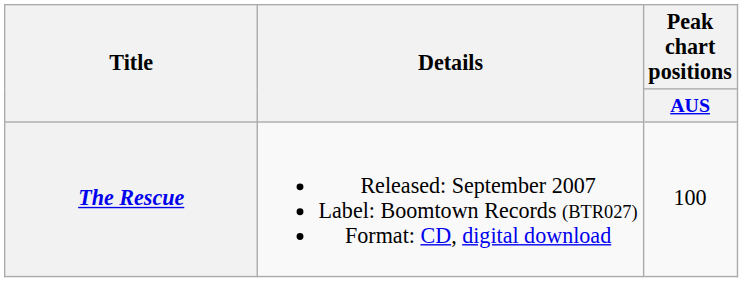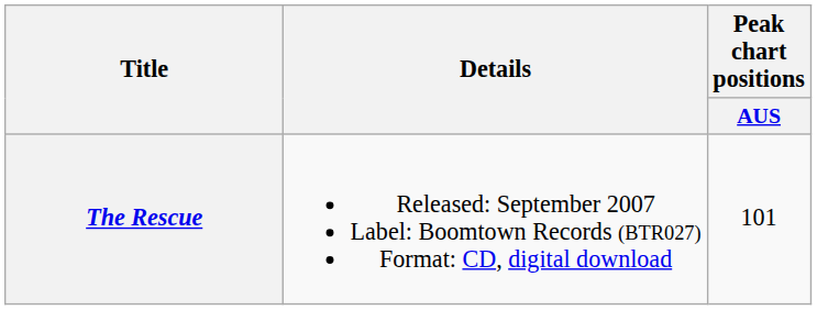 <table class="wikitable plainrowheaders" style="text-align:center;" border="1">
 <tr>
 <th scope="col" rowspan="2" style="width:11em;">Title</th>
 <th scope="col" rowspan="2" style="width:17em;">Details</th>
 <th scope="col" colspan="1">Peak chart positions</th>
 </tr>
 <tr>
 <th scope="col" style="width:3em;font-size:90%;"><a href='#'>AUS</a><br></th>
 </tr>
 <tr>
 <th scope="row"><em><a href='#'>The Rescue</a></em></th>
 <td><br><ul><li>Released: September 2007</li><li>Label: Boomtown Records <small>(BTR027)</small></li><li>Format: <a href='#'>CD</a>, <a href='#'>digital download</a></li></ul></td>
-<td>100</td>
+<td>101</td>
 </tr>
 </table>
